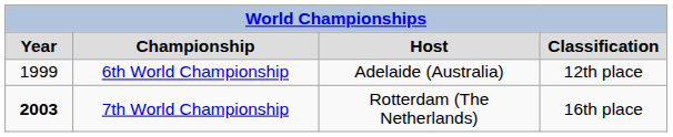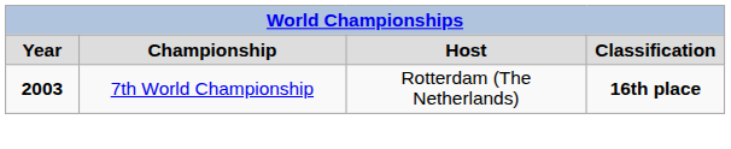 <table class="wikitable" style=font-size:90%>
 <tr align=center style="background:#B0C4DE;">
 <td colspan=4><strong><a href='#'>World Championships</a></strong></td>
 </tr>
 <tr align=center bgcolor="#dddddd">
 <td width=50><strong>Year</strong></td>
 <td width=200><strong>Championship</strong></td>
 <td width=180><strong>Host</strong></td>
 <td width=100><strong>Classification</strong></td>
 </tr>
 <tr align=center>
-<td>1999</td>
-<td><a href='#'>6th World Championship</a></td>
-<td>Adelaide (Australia)</td>
-<td align="center">12th place</td>
-</tr>
-<tr align=center>
 <td><strong>2003</strong></td>
 <td><a href='#'>7th World Championship</a></td>
 <td>Rotterdam (The Netherlands)</td>
-<td align="center">16th place</td>
+<td align="center"><strong>16th place</strong></td>
 </tr>
 </table>
